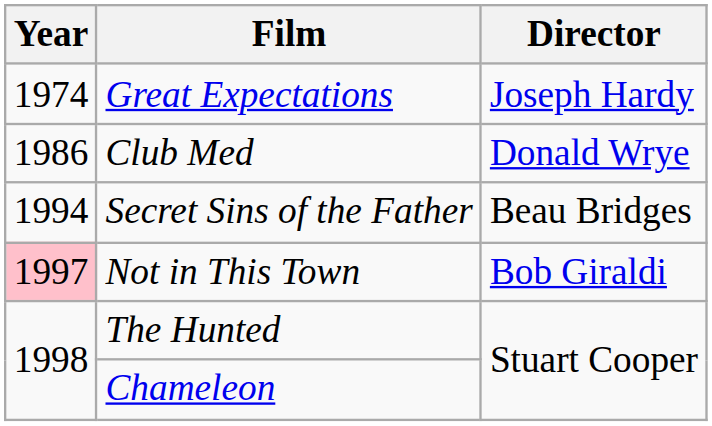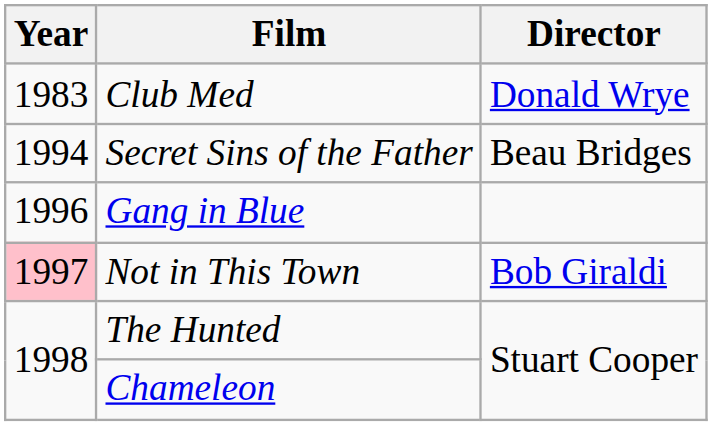 <table class="wikitable">
 <tr>
 <th>Year</th>
 <th>Film</th>
 <th>Director</th>
 </tr>
 <tr>
-<td>1974</td>
-<td><em><a href='#'>Great Expectations</a></em></td>
-<td><a href='#'>Joseph Hardy</a></td>
-</tr>
-<tr>
-<td>1986</td>
+<td>1983</td>
 <td><em>Club Med</em></td>
 <td><a href='#'>Donald Wrye</a></td>
 </tr>
 <tr>
 <td>1994</td>
 <td><em>Secret Sins of the Father</em></td>
 <td>Beau Bridges</td>
+</tr>
+<tr>
+<td>1996</td>
+<td><em><a href='#'>Gang in Blue</a></em></td>
+<td></td>
 </tr>
 <tr>
 <td style="background: pink;">1997</td>
 <td><em>Not in This Town</em></td>
 <td><a href='#'>Bob Giraldi</a></td>
 </tr>
 <tr>
 <td rowspan=2>1998</td>
 <td><em>The Hunted</em></td>
 <td rowspan=2>Stuart Cooper</td>
 </tr>
 <tr>
 <td><em><a href='#'>Chameleon</a></em></td>
 </tr>
 </table>
